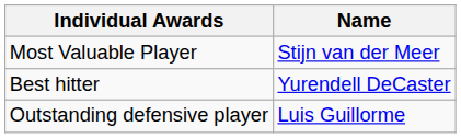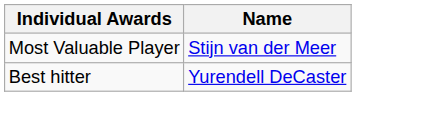 <table class=wikitable>
 <tr>
 <th>Individual Awards</th>
 <th>Name</th>
 </tr>
 <tr>
 <td>Most Valuable Player</td>
 <td> <a href='#'>Stijn van der Meer</a></td>
 </tr>
 <tr>
 <td>Best hitter</td>
 <td> <a href='#'>Yurendell DeCaster</a></td>
 </tr>
-<tr>
-<td>Outstanding defensive player</td>
-<td> <a href='#'>Luis Guillorme</a></td>
-</tr>
 </table>
